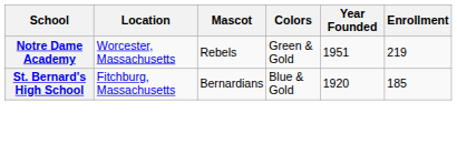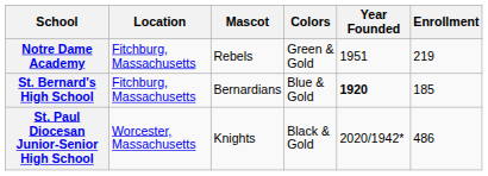 <table class="wikitable">
 <tr>
 <th>School</th>
 <th>Location</th>
 <th>Mascot</th>
 <th>Colors</th>
 <th>Year Founded</th>
 <th>Enrollment</th>
 </tr>
 <tr>
 <th><a href='#'>Notre Dame Academy</a></th>
-<td><a href='#'>Worcester, Massachusetts</a></td>
+<td><a href='#'>Fitchburg, Massachusetts</a></td>
 <td>Rebels</td>
 <td>Green & Gold  </td>
 <td>1951</td>
 <td>219</td>
 </tr>
 <tr>
 <th><a href='#'>St. Bernard's High School</a></th>
 <td><a href='#'>Fitchburg, Massachusetts</a></td>
 <td>Bernardians</td>
 <td>Blue & Gold  </td>
-<td>1920</td>
+<td><strong>1920</strong></td>
 <td>185</td>
 </tr>
+<tr>
+<th><a href='#'>St. Paul Diocesan Junior-Senior High School</a></th>
+<td><a href='#'>Worcester, Massachusetts</a></td>
+<td>Knights</td>
+<td>Black & Gold  </td>
+<td>2020/1942*</td>
+<td>486</td>
+</tr>
 </table>
